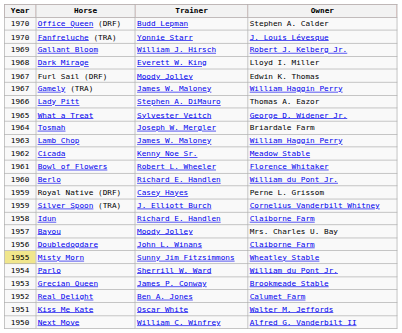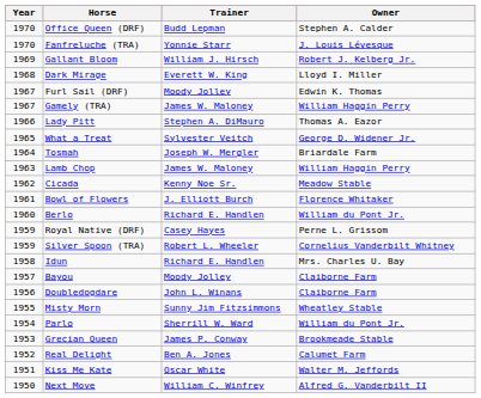 <table class = "wikitable sortable" | border="1" cellpadding="0" style="border-collapse: collapse; font-size:90%">
 <tr style="background:#b94e48; text-align:center;">
 <th style="width:42px;"><strong>Year</strong><br></th>
 <th style="width:145px;"><strong>Horse</strong><br></th>
 <th style="width:165px;"><strong>Trainer</strong><br></th>
 <th style="width:220px;"><strong>Owner</strong><br></th>
 </tr>
 <tr>
 <td align=center>1970</td>
 <td><a href='#'>Office Queen</a> (DRF)</td>
 <td><a href='#'>Budd Lepman</a></td>
 <td>Stephen A. Calder</td>
 </tr>
 <tr>
 <td align=center>1970</td>
 <td><a href='#'>Fanfreluche</a> (TRA)</td>
 <td><a href='#'>Yonnie Starr</a></td>
 <td><a href='#'>J. Louis Lévesque</a></td>
 </tr>
 <tr>
 <td align=center>1969</td>
 <td><a href='#'>Gallant Bloom</a></td>
 <td><a href='#'>William J. Hirsch</a></td>
 <td><a href='#'>Robert J. Kelberg Jr.</a></td>
 </tr>
 <tr>
 <td align=center>1968</td>
 <td><a href='#'>Dark Mirage</a></td>
 <td><a href='#'>Everett W. King</a></td>
 <td>Lloyd I. Miller</td>
 </tr>
 <tr>
 <td align=center>1967</td>
 <td>Furl Sail (DRF)</td>
 <td><a href='#'>Moody Jolley</a></td>
 <td>Edwin K. Thomas</td>
 </tr>
 <tr>
 <td align=center>1967</td>
 <td><a href='#'>Gamely</a> (TRA)</td>
 <td><a href='#'>James W. Maloney</a></td>
 <td><a href='#'>William Haggin Perry</a></td>
 </tr>
 <tr>
 <td align=center>1966</td>
 <td><a href='#'>Lady Pitt</a></td>
 <td><a href='#'>Stephen A. DiMauro</a></td>
 <td>Thomas A. Eazor</td>
 </tr>
 <tr>
 <td align=center>1965</td>
 <td><a href='#'>What a Treat</a></td>
 <td><a href='#'>Sylvester Veitch</a></td>
 <td><a href='#'>George D. Widener Jr.</a></td>
 </tr>
 <tr>
 <td align=center>1964</td>
 <td><a href='#'>Tosmah</a></td>
 <td><a href='#'>Joseph W. Mergler</a></td>
 <td>Briardale Farm</td>
 </tr>
 <tr>
 <td align=center>1963</td>
 <td><a href='#'>Lamb Chop</a></td>
 <td><a href='#'>James W. Maloney</a></td>
 <td><a href='#'>William Haggin Perry</a></td>
 </tr>
 <tr>
 <td align=center>1962</td>
 <td><a href='#'>Cicada</a></td>
 <td><a href='#'>Kenny Noe Sr.</a></td>
 <td><a href='#'>Meadow Stable</a></td>
 </tr>
 <tr>
 <td align=center>1961</td>
 <td><a href='#'>Bowl of Flowers</a></td>
-<td><a href='#'>Robert L. Wheeler</a></td>
+<td><a href='#'>J. Elliott Burch</a></td>
 <td><a href='#'>Florence Whitaker</a></td>
 </tr>
 <tr>
 <td align=center>1960</td>
 <td><a href='#'>Berlo</a></td>
 <td><a href='#'>Richard E. Handlen</a></td>
 <td><a href='#'>William du Pont Jr.</a></td>
 </tr>
 <tr>
 <td align=center>1959</td>
 <td>Royal Native (DRF)</td>
 <td><a href='#'>Casey Hayes</a></td>
 <td>Perne L. Grissom</td>
 </tr>
 <tr>
 <td align=center>1959</td>
 <td><a href='#'>Silver Spoon</a> (TRA)</td>
-<td><a href='#'>J. Elliott Burch</a></td>
+<td><a href='#'>Robert L. Wheeler</a></td>
 <td><a href='#'>Cornelius Vanderbilt Whitney</a></td>
 </tr>
 <tr>
 <td align=center>1958</td>
 <td><a href='#'>Idun</a></td>
 <td><a href='#'>Richard E. Handlen</a></td>
-<td><a href='#'>Claiborne Farm</a></td>
+<td>Mrs. Charles U. Bay</td>
 </tr>
 <tr>
 <td align=center>1957</td>
 <td><a href='#'>Bayou</a></td>
 <td><a href='#'>Moody Jolley</a></td>
-<td>Mrs. Charles U. Bay</td>
+<td><a href='#'>Claiborne Farm</a></td>
 </tr>
 <tr>
 <td align=center>1956</td>
 <td><a href='#'>Doubledogdare</a></td>
 <td><a href='#'>John L. Winans</a></td>
 <td><a href='#'>Claiborne Farm</a></td>
 </tr>
 <tr>
-<td align=center style="background: khaki;">1955</td>
+<td align=center>1955</td>
 <td><a href='#'>Misty Morn</a></td>
 <td><a href='#'>Sunny Jim Fitzsimmons</a></td>
 <td><a href='#'>Wheatley Stable</a></td>
 </tr>
 <tr>
 <td align=center>1954</td>
 <td><a href='#'>Parlo</a></td>
 <td><a href='#'>Sherrill W. Ward</a></td>
 <td><a href='#'>William du Pont Jr.</a></td>
 </tr>
 <tr>
 <td align=center>1953</td>
 <td><a href='#'>Grecian Queen</a></td>
 <td><a href='#'>James P. Conway</a></td>
 <td><a href='#'>Brookmeade Stable</a></td>
 </tr>
 <tr>
 <td align=center>1952</td>
 <td><a href='#'>Real Delight</a></td>
 <td><a href='#'>Ben A. Jones</a></td>
 <td><a href='#'>Calumet Farm</a></td>
 </tr>
 <tr>
 <td align=center>1951</td>
 <td><a href='#'>Kiss Me Kate</a></td>
 <td><a href='#'>Oscar White</a></td>
 <td><a href='#'>Walter M. Jeffords</a></td>
 </tr>
 <tr>
 <td align=center>1950</td>
 <td><a href='#'>Next Move</a></td>
 <td><a href='#'>William C. Winfrey</a></td>
 <td><a href='#'>Alfred G. Vanderbilt II</a></td>
 </tr>
 </table>
